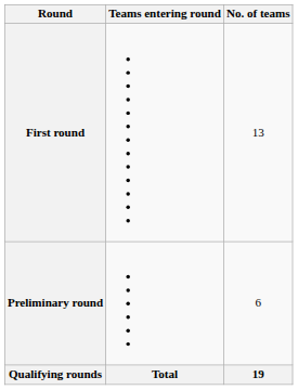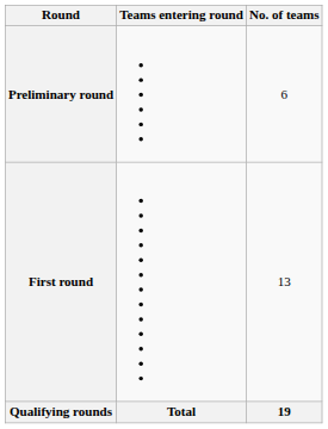 <table class="wikitable">
 <tr>
 <th>Round</th>
 <th>Teams entering round</th>
 <th>No. of teams</th>
 </tr>
 <tr>
+<th>Preliminary round</th>
+<td><br><ul><li></li><li></li><li></li><li></li><li></li><li></li></ul></td>
+<td align=center>6</td>
+</tr>
+<tr>
 <th>First round</th>
 <td><br><ul><li></li><li></li><li></li><li></li><li></li><li></li><li></li><li></li><li></li><li></li><li></li><li></li><li></li></ul></td>
 <td align=center>13</td>
-</tr>
-<tr>
-<th>Preliminary round</th>
-<td><br><ul><li></li><li></li><li></li><li></li><li></li><li></li></ul></td>
-<td align=center>6</td>
 </tr>
 <tr>
 <th>Qualifying rounds</th>
 <th>Total</th>
 <th>19</th>
 </tr>
 </table>
